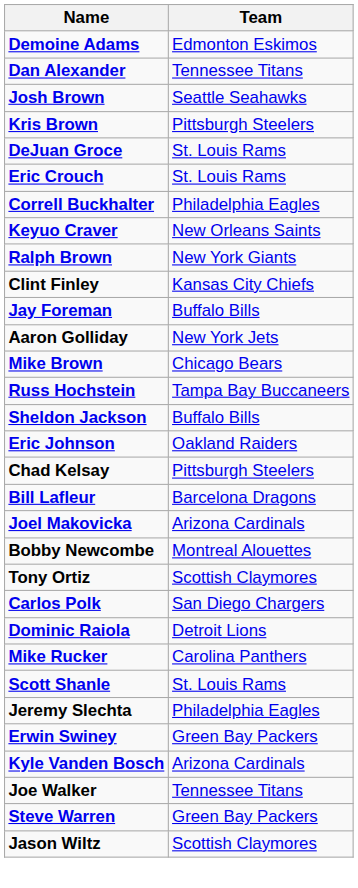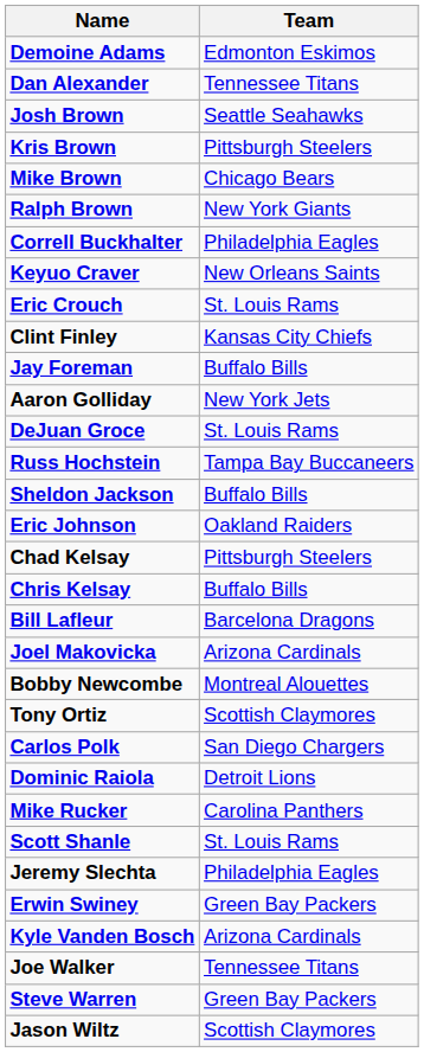 <table class="wikitable">
 <tr>
 <th>Name</th>
 <th>Team</th>
 </tr>
 <tr>
 <td><strong><a href='#'>Demoine Adams</a></strong></td>
 <td><a href='#'>Edmonton Eskimos</a></td>
 </tr>
 <tr>
 <td><strong><a href='#'>Dan Alexander</a></strong></td>
 <td><a href='#'>Tennessee Titans</a></td>
 </tr>
 <tr>
 <td><strong><a href='#'>Josh Brown</a></strong></td>
 <td><a href='#'>Seattle Seahawks</a></td>
 </tr>
 <tr>
 <td><strong><a href='#'>Kris Brown</a></strong></td>
 <td><a href='#'>Pittsburgh Steelers</a></td>
 </tr>
 <tr>
-<td><strong><a href='#'>DeJuan Groce</a></strong></td>
-<td><a href='#'>St. Louis Rams</a></td>
+<td><strong><a href='#'>Mike Brown</a></strong></td>
+<td><a href='#'>Chicago Bears</a></td>
 </tr>
 <tr>
-<td><strong><a href='#'>Eric Crouch</a></strong></td>
-<td><a href='#'>St. Louis Rams</a></td>
+<td><strong><a href='#'>Ralph Brown</a></strong></td>
+<td><a href='#'>New York Giants</a></td>
 </tr>
 <tr>
 <td><strong><a href='#'>Correll Buckhalter</a></strong></td>
 <td><a href='#'>Philadelphia Eagles</a></td>
 </tr>
 <tr>
 <td><strong><a href='#'>Keyuo Craver</a></strong></td>
 <td><a href='#'>New Orleans Saints</a></td>
 </tr>
 <tr>
-<td><strong><a href='#'>Ralph Brown</a></strong></td>
-<td><a href='#'>New York Giants</a></td>
+<td><strong><a href='#'>Eric Crouch</a></strong></td>
+<td><a href='#'>St. Louis Rams</a></td>
 </tr>
 <tr>
 <td><strong>Clint Finley</strong></td>
 <td><a href='#'>Kansas City Chiefs</a></td>
 </tr>
 <tr>
 <td><strong><a href='#'>Jay Foreman</a></strong></td>
 <td><a href='#'>Buffalo Bills</a></td>
 </tr>
 <tr>
 <td><strong>Aaron Golliday</strong></td>
 <td><a href='#'>New York Jets</a></td>
 </tr>
 <tr>
-<td><strong><a href='#'>Mike Brown</a></strong></td>
-<td><a href='#'>Chicago Bears</a></td>
+<td><strong><a href='#'>DeJuan Groce</a></strong></td>
+<td><a href='#'>St. Louis Rams</a></td>
 </tr>
 <tr>
 <td><strong><a href='#'>Russ Hochstein</a></strong></td>
 <td><a href='#'>Tampa Bay Buccaneers</a></td>
 </tr>
 <tr>
 <td><strong><a href='#'>Sheldon Jackson</a></strong></td>
 <td><a href='#'>Buffalo Bills</a></td>
 </tr>
 <tr>
 <td><strong><a href='#'>Eric Johnson</a></strong></td>
 <td><a href='#'>Oakland Raiders</a></td>
 </tr>
 <tr>
 <td><strong>Chad Kelsay</strong></td>
 <td><a href='#'>Pittsburgh Steelers</a></td>
+</tr>
+<tr>
+<td><strong><a href='#'>Chris Kelsay</a></strong></td>
+<td><a href='#'>Buffalo Bills</a></td>
 </tr>
 <tr>
 <td><strong><a href='#'>Bill Lafleur</a></strong></td>
 <td><a href='#'>Barcelona Dragons</a></td>
 </tr>
 <tr>
 <td><strong><a href='#'>Joel Makovicka</a></strong></td>
 <td><a href='#'>Arizona Cardinals</a></td>
 </tr>
 <tr>
 <td><strong>Bobby Newcombe</strong></td>
 <td><a href='#'>Montreal Alouettes</a></td>
 </tr>
 <tr>
 <td><strong>Tony Ortiz</strong></td>
 <td><a href='#'>Scottish Claymores</a></td>
 </tr>
 <tr>
 <td><strong><a href='#'>Carlos Polk</a></strong></td>
 <td><a href='#'>San Diego Chargers</a></td>
 </tr>
 <tr>
 <td><strong><a href='#'>Dominic Raiola</a></strong></td>
 <td><a href='#'>Detroit Lions</a></td>
 </tr>
 <tr>
 <td><strong><a href='#'>Mike Rucker</a></strong></td>
 <td><a href='#'>Carolina Panthers</a></td>
 </tr>
 <tr>
 <td><strong><a href='#'>Scott Shanle</a></strong></td>
 <td><a href='#'>St. Louis Rams</a></td>
 </tr>
 <tr>
 <td><strong>Jeremy Slechta</strong></td>
 <td><a href='#'>Philadelphia Eagles</a></td>
 </tr>
 <tr>
 <td><strong><a href='#'>Erwin Swiney</a></strong></td>
 <td><a href='#'>Green Bay Packers</a></td>
 </tr>
 <tr>
 <td><strong><a href='#'>Kyle Vanden Bosch</a></strong></td>
 <td><a href='#'>Arizona Cardinals</a></td>
 </tr>
 <tr>
 <td><strong>Joe Walker</strong></td>
 <td><a href='#'>Tennessee Titans</a></td>
 </tr>
 <tr>
 <td><strong><a href='#'>Steve Warren</a></strong></td>
 <td><a href='#'>Green Bay Packers</a></td>
 </tr>
 <tr>
 <td><strong>Jason Wiltz</strong></td>
 <td><a href='#'>Scottish Claymores</a></td>
 </tr>
 </table>
